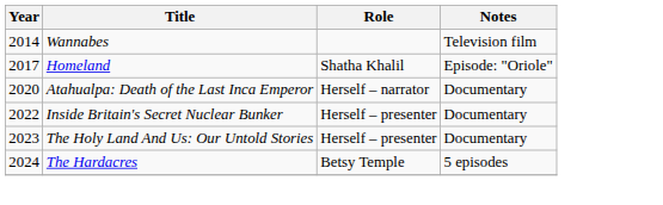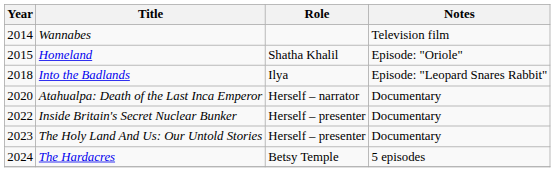 <table class="wikitable sortable">
 <tr>
 <th>Year</th>
 <th>Title</th>
 <th>Role</th>
 <th class="unsortable">Notes</th>
 </tr>
 <tr>
 <td>2014</td>
 <td><em>Wannabes</em></td>
 <td></td>
 <td>Television film</td>
 </tr>
 <tr>
-<td>2017</td>
+<td>2015</td>
 <td><em><a href='#'>Homeland</a></em></td>
 <td>Shatha Khalil</td>
 <td>Episode: "Oriole"</td>
+</tr>
+<tr>
+<td>2018</td>
+<td><em><a href='#'>Into the Badlands</a></em></td>
+<td>Ilya</td>
+<td>Episode: "Leopard Snares Rabbit"</td>
 </tr>
 <tr>
 <td>2020</td>
 <td><em>Atahualpa: Death of the Last Inca Emperor</em></td>
 <td>Herself – narrator</td>
 <td>Documentary</td>
 </tr>
 <tr>
 <td>2022</td>
 <td><em>Inside Britain's Secret Nuclear Bunker</em></td>
 <td>Herself – presenter</td>
 <td>Documentary</td>
 </tr>
 <tr>
 <td>2023</td>
 <td><em>The Holy Land And Us: Our Untold Stories</em></td>
 <td>Herself – presenter</td>
 <td>Documentary</td>
 </tr>
 <tr>
 <td>2024</td>
 <td><em><a href='#'>The Hardacres</a></em></td>
 <td>Betsy Temple</td>
 <td>5 episodes</td>
 </tr>
 <tr>
 </tr>
 </table>
